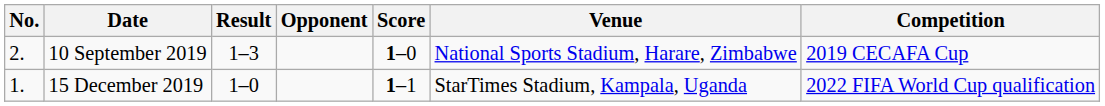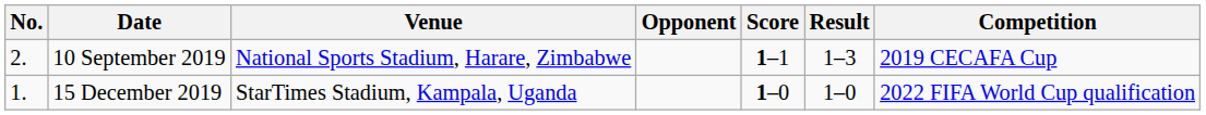 <table class="wikitable">
 <tr>
 <th>No.</th>
 <th>Date</th>
-<th>Result</th>
+<th>Venue</th>
 <th>Opponent</th>
 <th>Score</th>
-<th>Venue</th>
+<th>Result</th>
 <th>Competition</th>
 </tr>
 <tr>
 <td>2.</td>
 <td>10 September 2019</td>
+<td><a href='#'>National Sports Stadium</a>, <a href='#'>Harare</a>, <a href='#'>Zimbabwe</a></td>
+<td></td>
+<td align=center><strong>1</strong>–1</td>
 <td align=center>1–3</td>
-<td></td>
-<td align=center><strong>1</strong>–0</td>
-<td><a href='#'>National Sports Stadium</a>, <a href='#'>Harare</a>, <a href='#'>Zimbabwe</a></td>
 <td><a href='#'>2019 CECAFA Cup</a></td>
 </tr>
 <tr>
 <td>1.</td>
 <td>15 December 2019</td>
+<td>StarTimes Stadium, <a href='#'>Kampala</a>, <a href='#'>Uganda</a></td>
+<td></td>
+<td align=center><strong>1</strong>–0</td>
 <td align=center>1–0</td>
-<td></td>
-<td align=center><strong>1</strong>–1</td>
-<td>StarTimes Stadium, <a href='#'>Kampala</a>, <a href='#'>Uganda</a></td>
 <td><a href='#'>2022 FIFA World Cup qualification</a></td>
 </tr>
 </table>
